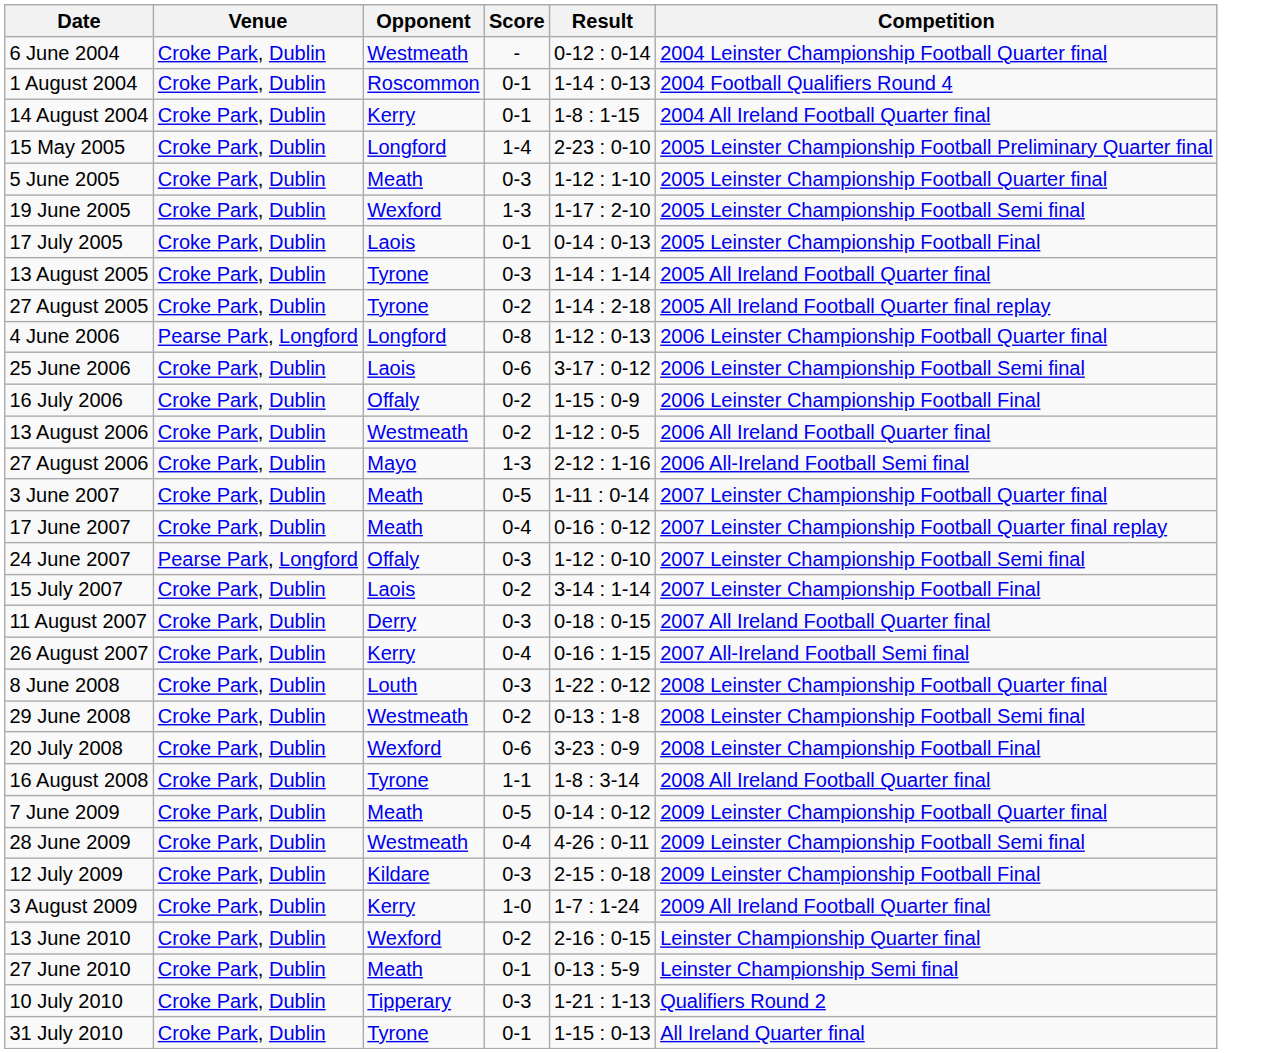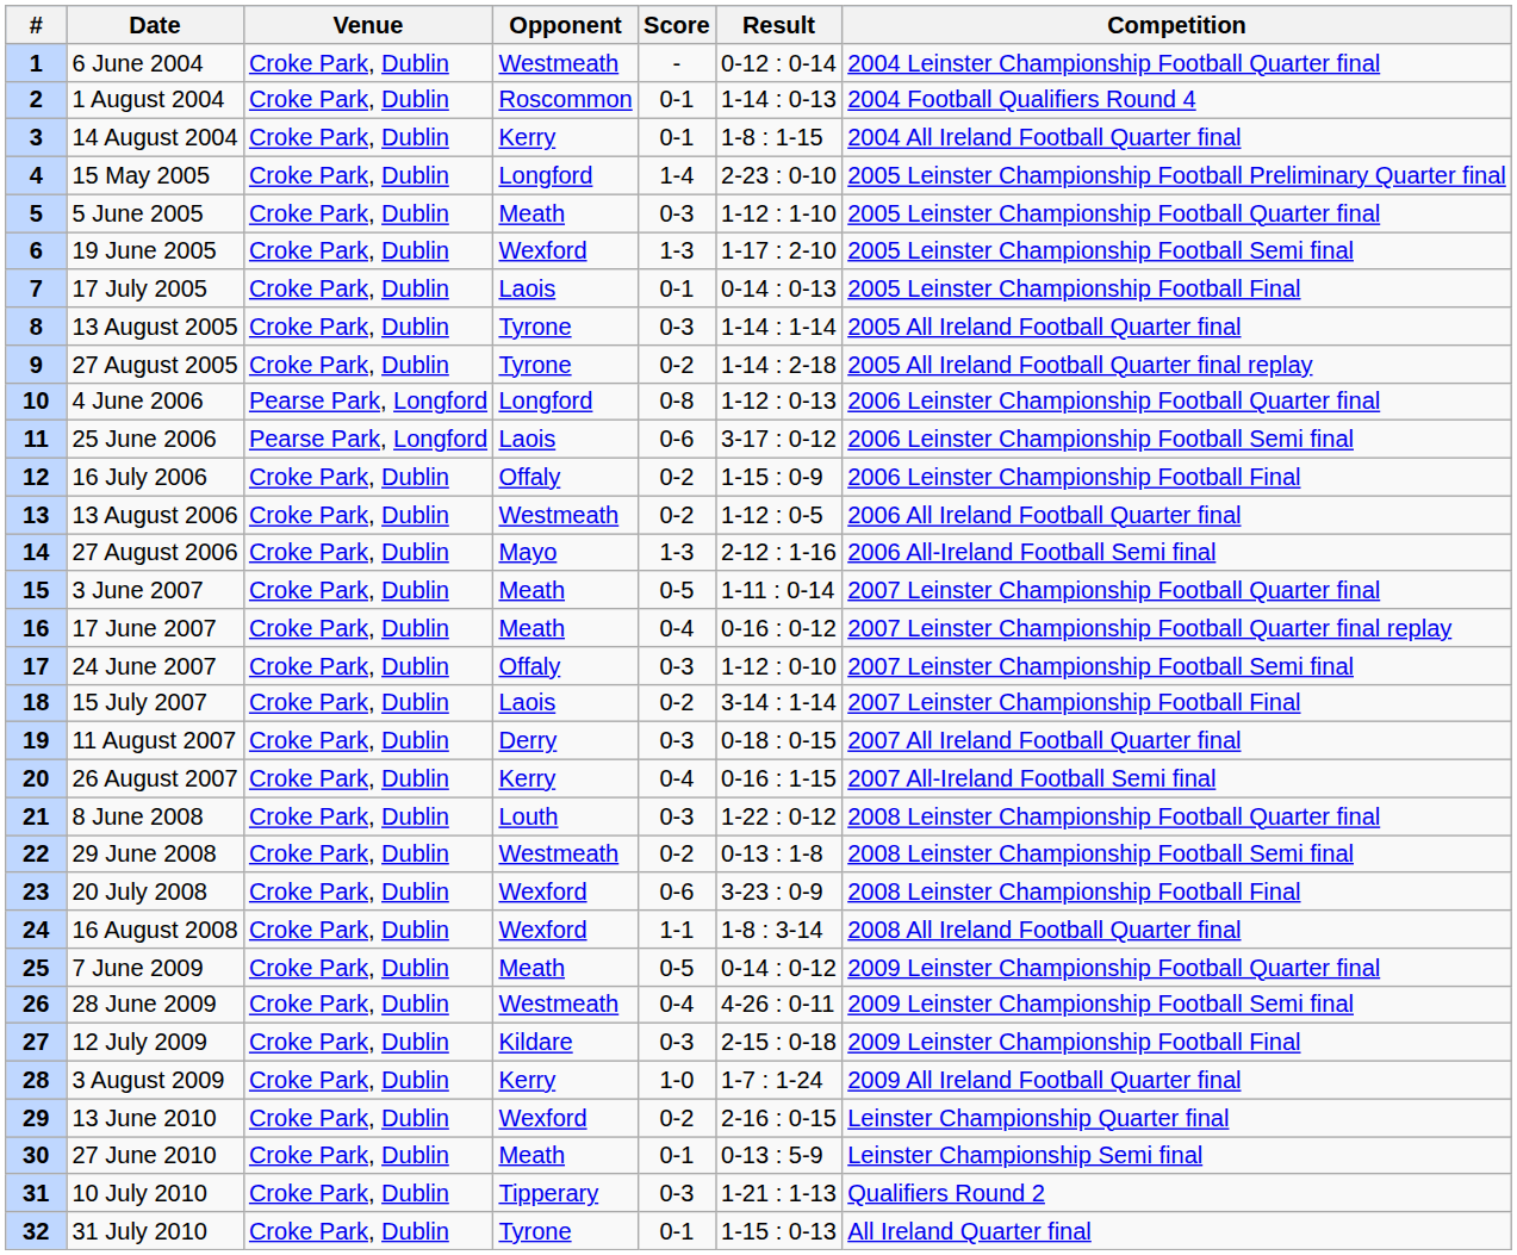 <table class="wikitable collapsible collapsed" style="font-size:90%">
 <tr style="text-align:center; background:#bfd7ff;">
+<th style="width:30px; text-align:center;">#</th>
 <th>Date</th>
 <th>Venue</th>
 <th>Opponent</th>
 <th>Score</th>
 <th>Result</th>
 <th>Competition</th>
 </tr>
 <tr>
+<td style="text-align:center; background:#bfd7ff;"><strong>1</strong></td>
 <td>6 June 2004</td>
 <td><a href='#'>Croke Park</a>, <a href='#'>Dublin</a></td>
 <td><a href='#'>Westmeath</a></td>
 <td style="text-align: center;">-</td>
 <td>0-12 : 0-14</td>
 <td><a href='#'>2004 Leinster Championship Football Quarter final</a></td>
 </tr>
 <tr>
+<td style="text-align:center; background:#bfd7ff;"><strong>2</strong></td>
 <td>1 August 2004</td>
 <td><a href='#'>Croke Park</a>, <a href='#'>Dublin</a></td>
 <td><a href='#'>Roscommon</a></td>
 <td style="text-align: center;">0-1</td>
 <td>1-14 : 0-13</td>
 <td><a href='#'>2004 Football Qualifiers Round 4</a></td>
 </tr>
 <tr>
+<td style="text-align:center; background:#bfd7ff;"><strong>3</strong></td>
 <td>14 August 2004</td>
 <td><a href='#'>Croke Park</a>, <a href='#'>Dublin</a></td>
 <td><a href='#'>Kerry</a></td>
 <td style="text-align: center;">0-1</td>
 <td>1-8 : 1-15</td>
 <td><a href='#'>2004 All Ireland Football Quarter final</a></td>
 </tr>
 <tr>
+<td style="text-align:center; background:#bfd7ff;"><strong>4</strong></td>
 <td>15 May 2005</td>
 <td><a href='#'>Croke Park</a>, <a href='#'>Dublin</a></td>
 <td><a href='#'>Longford</a></td>
 <td style="text-align: center;">1-4</td>
 <td>2-23 : 0-10</td>
 <td><a href='#'>2005 Leinster Championship Football Preliminary Quarter final</a></td>
 </tr>
 <tr>
+<td style="text-align:center; background:#bfd7ff;"><strong>5</strong></td>
 <td>5 June 2005</td>
 <td><a href='#'>Croke Park</a>, <a href='#'>Dublin</a></td>
 <td><a href='#'>Meath</a></td>
 <td style="text-align: center;">0-3</td>
 <td>1-12 : 1-10</td>
 <td><a href='#'>2005 Leinster Championship Football Quarter final</a></td>
 </tr>
 <tr>
+<td style="text-align:center; background:#bfd7ff;"><strong>6</strong></td>
 <td>19 June 2005</td>
 <td><a href='#'>Croke Park</a>, <a href='#'>Dublin</a></td>
 <td><a href='#'>Wexford</a></td>
 <td style="text-align: center;">1-3</td>
 <td>1-17 : 2-10</td>
 <td><a href='#'>2005 Leinster Championship Football Semi final</a></td>
 </tr>
 <tr>
+<td style="text-align:center; background:#bfd7ff;"><strong>7</strong></td>
 <td>17 July 2005</td>
 <td><a href='#'>Croke Park</a>, <a href='#'>Dublin</a></td>
 <td><a href='#'>Laois</a></td>
 <td style="text-align: center;">0-1</td>
 <td>0-14 : 0-13</td>
 <td><a href='#'>2005 Leinster Championship Football Final</a></td>
 </tr>
 <tr>
+<td style="text-align:center; background:#bfd7ff;"><strong>8</strong></td>
 <td>13 August 2005</td>
 <td><a href='#'>Croke Park</a>, <a href='#'>Dublin</a></td>
 <td><a href='#'>Tyrone</a></td>
 <td style="text-align: center;">0-3</td>
 <td>1-14 : 1-14</td>
 <td><a href='#'>2005 All Ireland Football Quarter final</a></td>
 </tr>
 <tr>
+<td style="text-align:center; background:#bfd7ff;"><strong>9</strong></td>
 <td>27 August 2005</td>
 <td><a href='#'>Croke Park</a>, <a href='#'>Dublin</a></td>
 <td><a href='#'>Tyrone</a></td>
 <td style="text-align: center;">0-2</td>
 <td>1-14 : 2-18</td>
 <td><a href='#'>2005 All Ireland Football Quarter final replay</a></td>
 </tr>
 <tr>
+<td style="text-align:center; background:#bfd7ff;"><strong>10</strong></td>
 <td>4 June 2006</td>
 <td><a href='#'>Pearse Park</a>, <a href='#'>Longford</a></td>
 <td><a href='#'>Longford</a></td>
 <td style="text-align: center;">0-8</td>
 <td>1-12 : 0-13</td>
 <td><a href='#'>2006 Leinster Championship Football Quarter final</a></td>
 </tr>
 <tr>
+<td style="text-align:center; background:#bfd7ff;"><strong>11</strong></td>
 <td>25 June 2006</td>
-<td><a href='#'>Croke Park</a>, <a href='#'>Dublin</a></td>
+<td><a href='#'>Pearse Park</a>, <a href='#'>Longford</a></td>
 <td><a href='#'>Laois</a></td>
 <td style="text-align: center;">0-6</td>
 <td>3-17 : 0-12</td>
 <td><a href='#'>2006 Leinster Championship Football Semi final</a></td>
 </tr>
 <tr>
+<td style="text-align:center; background:#bfd7ff;"><strong>12</strong></td>
 <td>16 July 2006</td>
 <td><a href='#'>Croke Park</a>, <a href='#'>Dublin</a></td>
 <td><a href='#'>Offaly</a></td>
 <td style="text-align: center;">0-2</td>
 <td>1-15 : 0-9</td>
 <td><a href='#'>2006 Leinster Championship Football Final</a></td>
 </tr>
 <tr>
+<td style="text-align:center; background:#bfd7ff;"><strong>13</strong></td>
 <td>13 August 2006</td>
 <td><a href='#'>Croke Park</a>, <a href='#'>Dublin</a></td>
 <td><a href='#'>Westmeath</a></td>
 <td style="text-align: center;">0-2</td>
 <td>1-12 : 0-5</td>
 <td><a href='#'>2006 All Ireland Football Quarter final</a></td>
 </tr>
 <tr>
+<td style="text-align:center; background:#bfd7ff;"><strong>14</strong></td>
 <td>27 August 2006</td>
 <td><a href='#'>Croke Park</a>, <a href='#'>Dublin</a></td>
 <td><a href='#'>Mayo</a></td>
 <td style="text-align: center;">1-3</td>
 <td>2-12 : 1-16</td>
 <td><a href='#'>2006 All-Ireland Football Semi final</a></td>
 </tr>
 <tr>
+<td style="text-align:center; background:#bfd7ff;"><strong>15</strong></td>
 <td>3 June 2007</td>
 <td><a href='#'>Croke Park</a>, <a href='#'>Dublin</a></td>
 <td><a href='#'>Meath</a></td>
 <td style="text-align: center;">0-5</td>
 <td>1-11 : 0-14</td>
 <td><a href='#'>2007 Leinster Championship Football Quarter final</a></td>
 </tr>
 <tr>
+<td style="text-align:center; background:#bfd7ff;"><strong>16</strong></td>
 <td>17 June 2007</td>
 <td><a href='#'>Croke Park</a>, <a href='#'>Dublin</a></td>
 <td><a href='#'>Meath</a></td>
 <td style="text-align: center;">0-4</td>
 <td>0-16 : 0-12</td>
 <td><a href='#'>2007 Leinster Championship Football Quarter final replay</a></td>
 </tr>
 <tr>
+<td style="text-align:center; background:#bfd7ff;"><strong>17</strong></td>
 <td>24 June 2007</td>
-<td><a href='#'>Pearse Park</a>, <a href='#'>Longford</a></td>
+<td><a href='#'>Croke Park</a>, <a href='#'>Dublin</a></td>
 <td><a href='#'>Offaly</a></td>
 <td style="text-align: center;">0-3</td>
 <td>1-12 : 0-10</td>
 <td><a href='#'>2007 Leinster Championship Football Semi final</a></td>
 </tr>
 <tr>
+<td style="text-align:center; background:#bfd7ff;"><strong>18</strong></td>
 <td>15 July 2007</td>
 <td><a href='#'>Croke Park</a>, <a href='#'>Dublin</a></td>
 <td><a href='#'>Laois</a></td>
 <td style="text-align: center;">0-2</td>
 <td>3-14 : 1-14</td>
 <td><a href='#'>2007 Leinster Championship Football Final</a></td>
 </tr>
 <tr>
+<td style="text-align:center; background:#bfd7ff;"><strong>19</strong></td>
 <td>11 August 2007</td>
 <td><a href='#'>Croke Park</a>, <a href='#'>Dublin</a></td>
 <td><a href='#'>Derry</a></td>
 <td style="text-align: center;">0-3</td>
 <td>0-18 : 0-15</td>
 <td><a href='#'>2007 All Ireland Football Quarter final</a></td>
 </tr>
 <tr>
+<td style="text-align:center; background:#bfd7ff;"><strong>20</strong></td>
 <td>26 August 2007</td>
 <td><a href='#'>Croke Park</a>, <a href='#'>Dublin</a></td>
 <td><a href='#'>Kerry</a></td>
 <td style="text-align: center;">0-4</td>
 <td>0-16 : 1-15</td>
 <td><a href='#'>2007 All-Ireland Football Semi final</a></td>
 </tr>
 <tr>
+<td style="text-align:center; background:#bfd7ff;"><strong>21</strong></td>
 <td>8 June 2008</td>
 <td><a href='#'>Croke Park</a>, <a href='#'>Dublin</a></td>
 <td><a href='#'>Louth</a></td>
 <td style="text-align: center;">0-3</td>
 <td>1-22 : 0-12</td>
 <td><a href='#'>2008 Leinster Championship Football Quarter final</a></td>
 </tr>
 <tr>
+<td style="text-align:center; background:#bfd7ff;"><strong>22</strong></td>
 <td>29 June 2008</td>
 <td><a href='#'>Croke Park</a>, <a href='#'>Dublin</a></td>
 <td><a href='#'>Westmeath</a></td>
 <td style="text-align: center;">0-2</td>
 <td>0-13 : 1-8</td>
 <td><a href='#'>2008 Leinster Championship Football Semi final</a></td>
 </tr>
 <tr>
+<td style="text-align:center; background:#bfd7ff;"><strong>23</strong></td>
 <td>20 July 2008</td>
 <td><a href='#'>Croke Park</a>, <a href='#'>Dublin</a></td>
 <td><a href='#'>Wexford</a></td>
 <td style="text-align: center;">0-6</td>
 <td>3-23 : 0-9</td>
 <td><a href='#'>2008 Leinster Championship Football Final</a></td>
 </tr>
 <tr>
+<td style="text-align:center; background:#bfd7ff;"><strong>24</strong></td>
 <td>16 August 2008</td>
 <td><a href='#'>Croke Park</a>, <a href='#'>Dublin</a></td>
-<td><a href='#'>Tyrone</a></td>
+<td><a href='#'>Wexford</a></td>
 <td style="text-align: center;">1-1</td>
 <td>1-8 : 3-14</td>
 <td><a href='#'>2008 All Ireland Football Quarter final</a></td>
 </tr>
 <tr>
+<td style="text-align:center; background:#bfd7ff;"><strong>25</strong></td>
 <td>7 June 2009</td>
 <td><a href='#'>Croke Park</a>, <a href='#'>Dublin</a></td>
 <td><a href='#'>Meath</a></td>
 <td style="text-align: center;">0-5</td>
 <td>0-14 : 0-12</td>
 <td><a href='#'>2009 Leinster Championship Football Quarter final</a></td>
 </tr>
 <tr>
+<td style="text-align:center; background:#bfd7ff;"><strong>26</strong></td>
 <td>28 June 2009</td>
 <td><a href='#'>Croke Park</a>, <a href='#'>Dublin</a></td>
 <td><a href='#'>Westmeath</a></td>
 <td style="text-align: center;">0-4</td>
 <td>4-26 : 0-11</td>
 <td><a href='#'>2009 Leinster Championship Football Semi final</a></td>
 </tr>
 <tr>
+<td style="text-align:center; background:#bfd7ff;"><strong>27</strong></td>
 <td>12 July 2009</td>
 <td><a href='#'>Croke Park</a>, <a href='#'>Dublin</a></td>
 <td><a href='#'>Kildare</a></td>
 <td style="text-align: center;">0-3</td>
 <td>2-15 : 0-18</td>
 <td><a href='#'>2009 Leinster Championship Football Final</a></td>
 </tr>
 <tr>
+<td style="text-align:center; background:#bfd7ff;"><strong>28</strong></td>
 <td>3 August 2009</td>
 <td><a href='#'>Croke Park</a>, <a href='#'>Dublin</a></td>
 <td><a href='#'>Kerry</a></td>
 <td style="text-align: center;">1-0</td>
 <td>1-7 : 1-24</td>
 <td><a href='#'>2009 All Ireland Football Quarter final</a></td>
 </tr>
 <tr>
+<td style="text-align:center; background:#bfd7ff;"><strong>29</strong></td>
 <td>13 June 2010</td>
 <td><a href='#'>Croke Park</a>, <a href='#'>Dublin</a></td>
 <td><a href='#'>Wexford</a></td>
 <td style="text-align: center;">0-2</td>
 <td>2-16 : 0-15</td>
 <td><a href='#'>Leinster Championship Quarter final</a></td>
 </tr>
 <tr>
+<td style="text-align:center; background:#bfd7ff;"><strong>30</strong></td>
 <td>27 June 2010</td>
 <td><a href='#'>Croke Park</a>, <a href='#'>Dublin</a></td>
 <td><a href='#'>Meath</a></td>
 <td style="text-align: center;">0-1</td>
 <td>0-13 : 5-9</td>
 <td><a href='#'>Leinster Championship Semi final</a></td>
 </tr>
 <tr>
+<td style="text-align:center; background:#bfd7ff;"><strong>31</strong></td>
 <td>10 July 2010</td>
 <td><a href='#'>Croke Park</a>, <a href='#'>Dublin</a></td>
 <td><a href='#'>Tipperary</a></td>
 <td style="text-align: center;">0-3</td>
 <td>1-21 : 1-13</td>
 <td><a href='#'>Qualifiers Round 2</a></td>
 </tr>
 <tr>
+<td style="text-align:center; background:#bfd7ff;"><strong>32</strong></td>
 <td>31 July 2010</td>
 <td><a href='#'>Croke Park</a>, <a href='#'>Dublin</a></td>
 <td><a href='#'>Tyrone</a></td>
 <td style="text-align: center;">0-1</td>
 <td>1-15 : 0-13</td>
 <td><a href='#'>All Ireland Quarter final</a></td>
 </tr>
 </table>
